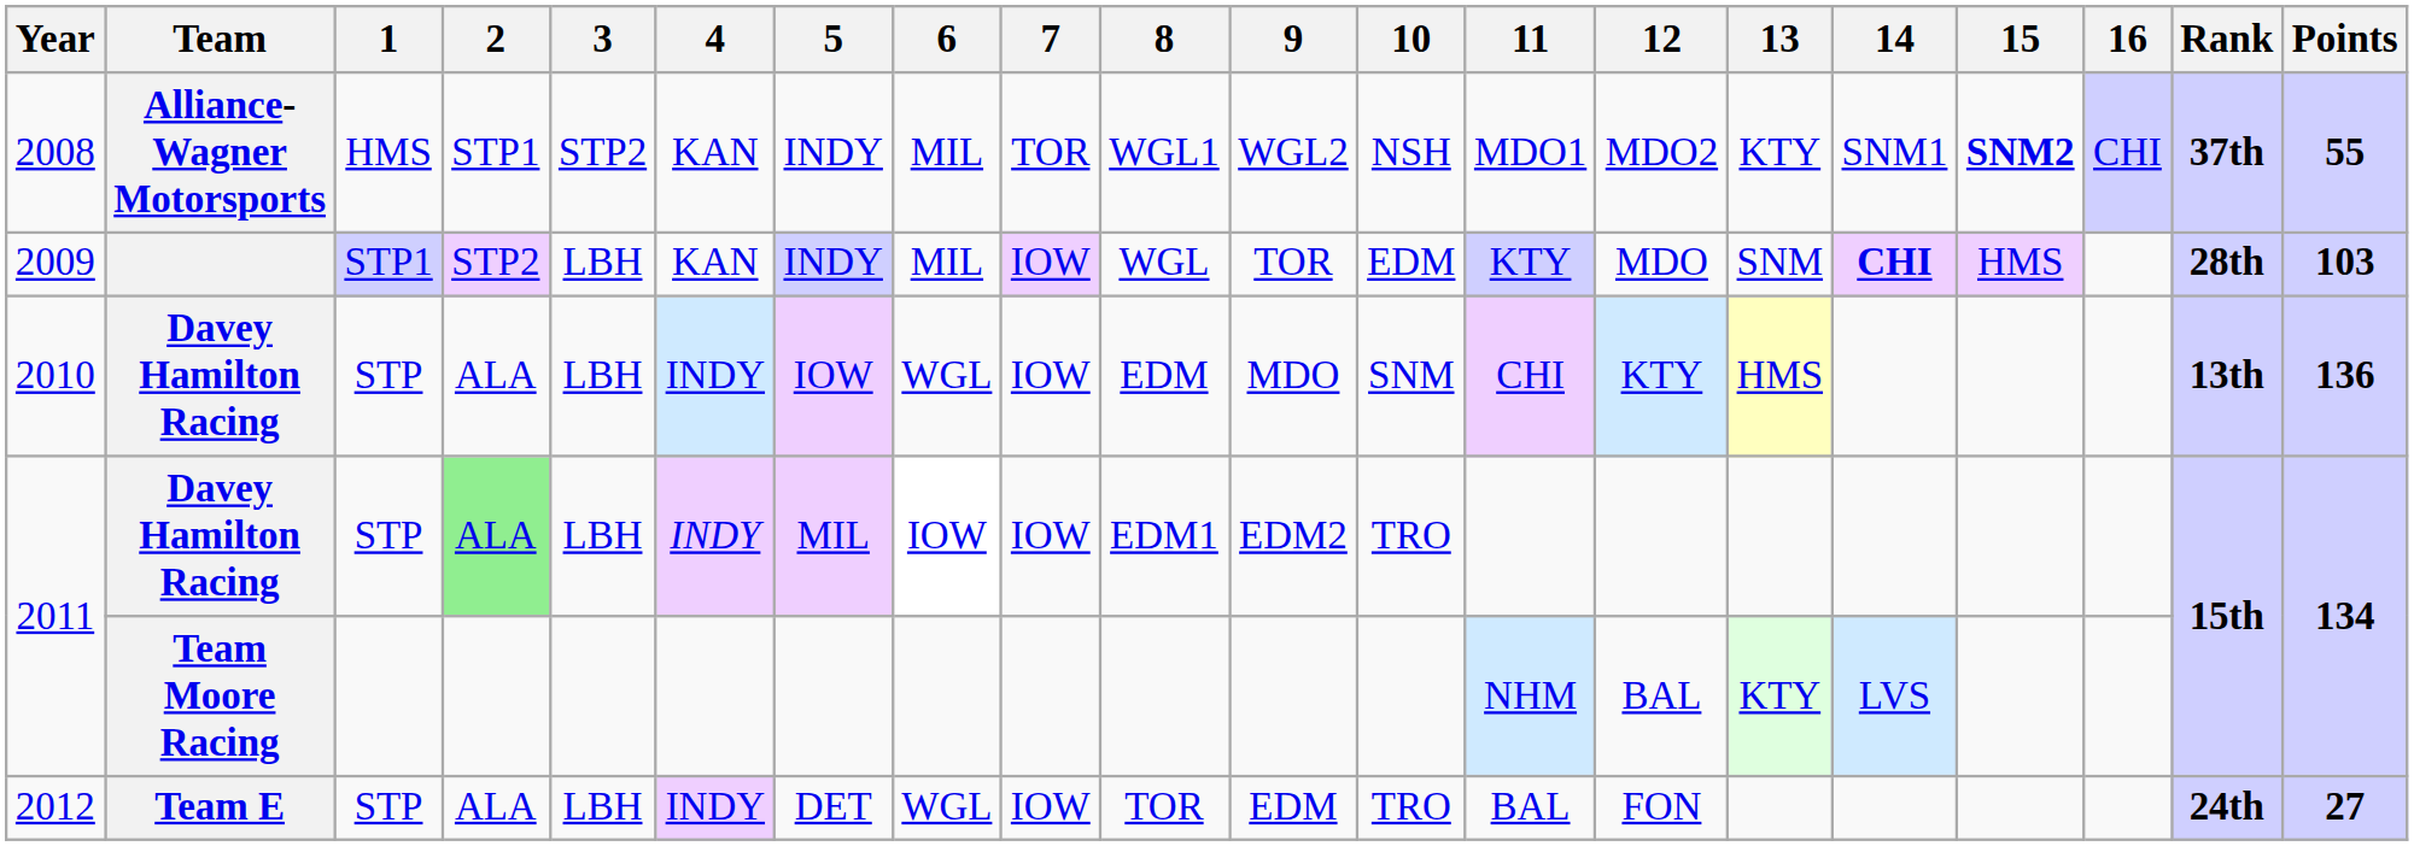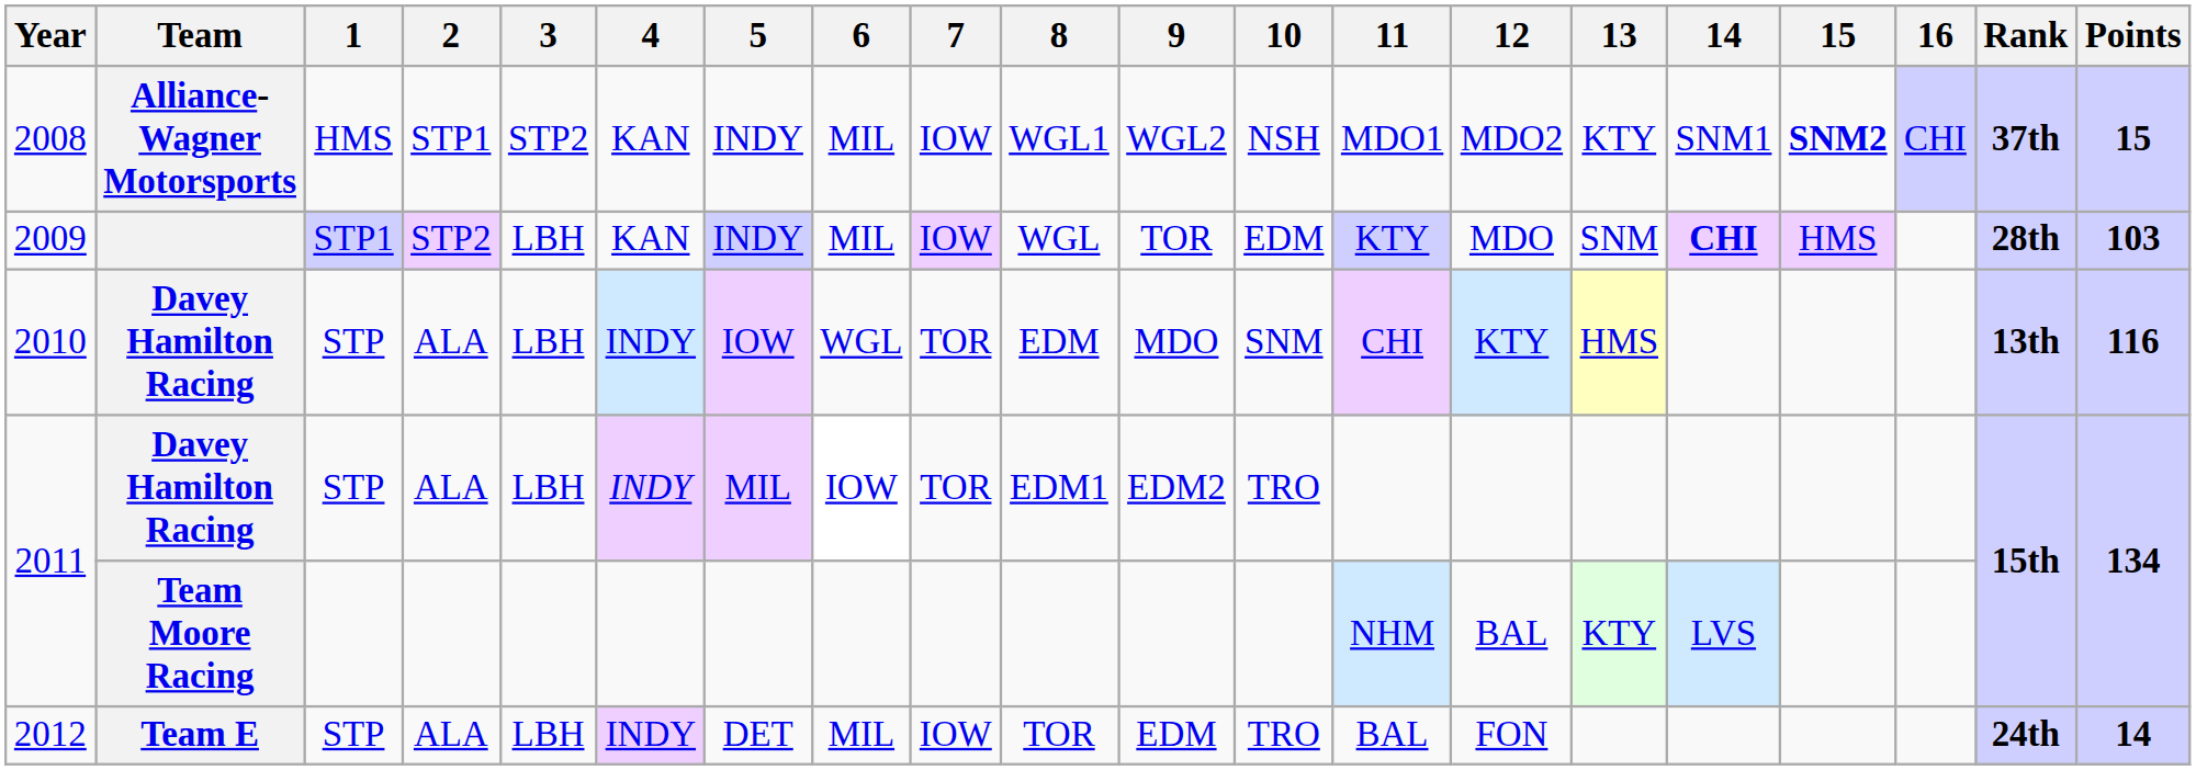 <table class="wikitable" style="text-align:center; font-size:90%">
 <tr>
 <th>Year</th>
 <th>Team</th>
 <th>1</th>
 <th>2</th>
 <th>3</th>
 <th>4</th>
 <th>5</th>
 <th>6</th>
 <th>7</th>
 <th>8</th>
 <th>9</th>
 <th>10</th>
 <th>11</th>
 <th>12</th>
 <th>13</th>
 <th>14</th>
 <th>15</th>
 <th>16</th>
 <th>Rank</th>
 <th>Points</th>
 </tr>
 <tr>
 <td><a href='#'>2008</a></td>
 <th><a href='#'>Alliance</a>-<a href='#'>Wagner Motorsports</a></th>
 <td><a href='#'>HMS</a></td>
 <td><a href='#'>STP1</a></td>
 <td><a href='#'>STP2</a></td>
 <td><a href='#'>KAN</a></td>
 <td><a href='#'>INDY</a></td>
 <td><a href='#'>MIL</a></td>
-<td><a href='#'>TOR</a></td>
+<td><a href='#'>IOW</a></td>
 <td><a href='#'>WGL1</a></td>
 <td><a href='#'>WGL2</a></td>
 <td><a href='#'>NSH</a></td>
 <td><a href='#'>MDO1</a></td>
 <td><a href='#'>MDO2</a></td>
 <td><a href='#'>KTY</a></td>
 <td><a href='#'>SNM1</a></td>
 <td><strong><a href='#'>SNM2</a></strong></td>
 <td style="background:#CFCFFF;"><a href='#'>CHI</a><br></td>
 <td style="background:#CFCFFF;"><strong>37th</strong></td>
-<td style="background:#CFCFFF;"><strong>55</strong></td>
+<td style="background:#CFCFFF;"><strong>15</strong></td>
 </tr>
 <tr>
 <td><a href='#'>2009</a></td>
 <th></th>
 <td style="background:#CFCFFF;"><a href='#'>STP1</a><br></td>
 <td style="background:#EFCFFF;"><a href='#'>STP2</a><br></td>
 <td><a href='#'>LBH</a></td>
 <td><a href='#'>KAN</a></td>
 <td style="background:#CFCFFF;"><a href='#'>INDY</a><br></td>
 <td><a href='#'>MIL</a></td>
 <td style="background:#EFCFFF;"><a href='#'>IOW</a><br></td>
 <td><a href='#'>WGL</a></td>
 <td><a href='#'>TOR</a></td>
 <td><a href='#'>EDM</a></td>
 <td style="background:#CFCFFF;"><a href='#'>KTY</a><br></td>
 <td><a href='#'>MDO</a></td>
 <td><a href='#'>SNM</a></td>
 <td style="background:#EFCFFF;"><strong><a href='#'>CHI</a></strong><br></td>
 <td style="background:#EFCFFF;"><a href='#'>HMS</a><br></td>
 <td></td>
 <td style="background:#CFCFFF;"><strong>28th</strong></td>
 <td style="background:#CFCFFF;"><strong>103</strong></td>
 </tr>
 <tr>
 <td><a href='#'>2010</a></td>
 <th><a href='#'>Davey Hamilton Racing</a></th>
 <td><a href='#'>STP</a></td>
 <td><a href='#'>ALA</a></td>
 <td><a href='#'>LBH</a></td>
 <td style="background:#CFEAFF;"><a href='#'>INDY</a><br></td>
 <td style="background:#EFCFFF;"><a href='#'>IOW</a><br></td>
 <td><a href='#'>WGL</a></td>
-<td><a href='#'>IOW</a></td>
+<td><a href='#'>TOR</a></td>
 <td><a href='#'>EDM</a></td>
 <td><a href='#'>MDO</a></td>
 <td><a href='#'>SNM</a></td>
 <td style="background:#EFCFFF;"><a href='#'>CHI</a><br></td>
 <td style="background:#CFEAFF;"><a href='#'>KTY</a><br></td>
 <td style="background:#FFFFBF;"><a href='#'>HMS</a><br></td>
 <td></td>
 <td></td>
 <td></td>
 <td style="background:#CFCFFF;"><strong>13th</strong></td>
-<td style="background:#CFCFFF;"><strong>136</strong></td>
+<td style="background:#CFCFFF;"><strong>116</strong></td>
 </tr>
 <tr>
 <td rowspan=2><a href='#'>2011</a></td>
 <th><a href='#'>Davey Hamilton Racing</a></th>
 <td><a href='#'>STP</a></td>
-<td style="background: lightgreen;"><a href='#'>ALA</a></td>
+<td><a href='#'>ALA</a></td>
 <td><a href='#'>LBH</a></td>
 <td style="background:#EFCFFF;"><em><a href='#'>INDY</a></em><br></td>
 <td style="background:#EFCFFF;"><a href='#'>MIL</a><br></td>
 <td style="background:#FFFFFF;"><a href='#'>IOW</a><br></td>
-<td><a href='#'>IOW</a></td>
+<td><a href='#'>TOR</a></td>
 <td><a href='#'>EDM1</a></td>
 <td><a href='#'>EDM2</a></td>
 <td><a href='#'>TRO</a></td>
 <td></td>
 <td></td>
 <td></td>
 <td></td>
 <td></td>
 <td></td>
 <td rowspan=2  style="background:#CFCFFF;"><strong>15th</strong></td>
 <td rowspan=2  style="background:#CFCFFF;"><strong>134</strong></td>
 </tr>
 <tr>
 <th><a href='#'>Team Moore Racing</a></th>
 <td></td>
 <td></td>
 <td></td>
 <td></td>
 <td></td>
 <td></td>
 <td></td>
 <td></td>
 <td></td>
 <td></td>
 <td style="background:#CFEAFF;"><a href='#'>NHM</a><br></td>
 <td><a href='#'>BAL</a></td>
 <td style="background:#DFFFDF;"><a href='#'>KTY</a><br></td>
 <td style="background:#CFEAFF;"><a href='#'>LVS</a><br></td>
 <td></td>
 <td></td>
 </tr>
 <tr>
 <td><a href='#'>2012</a></td>
 <th><a href='#'>Team E</a></th>
 <td><a href='#'>STP</a></td>
 <td><a href='#'>ALA</a></td>
 <td><a href='#'>LBH</a></td>
 <td style="background:#EFCFFF;"><a href='#'>INDY</a><br></td>
 <td><a href='#'>DET</a></td>
-<td><a href='#'>WGL</a></td>
+<td><a href='#'>MIL</a></td>
 <td><a href='#'>IOW</a></td>
 <td><a href='#'>TOR</a></td>
 <td><a href='#'>EDM</a></td>
 <td><a href='#'>TRO</a></td>
 <td><a href='#'>BAL</a></td>
 <td><a href='#'>FON</a></td>
 <td></td>
 <td></td>
 <td></td>
 <td></td>
 <td style="background:#CFCFFF;"><strong>24th</strong></td>
-<td style="background:#CFCFFF;"><strong>27</strong></td>
+<td style="background:#CFCFFF;"><strong>14</strong></td>
 </tr>
 </table>
